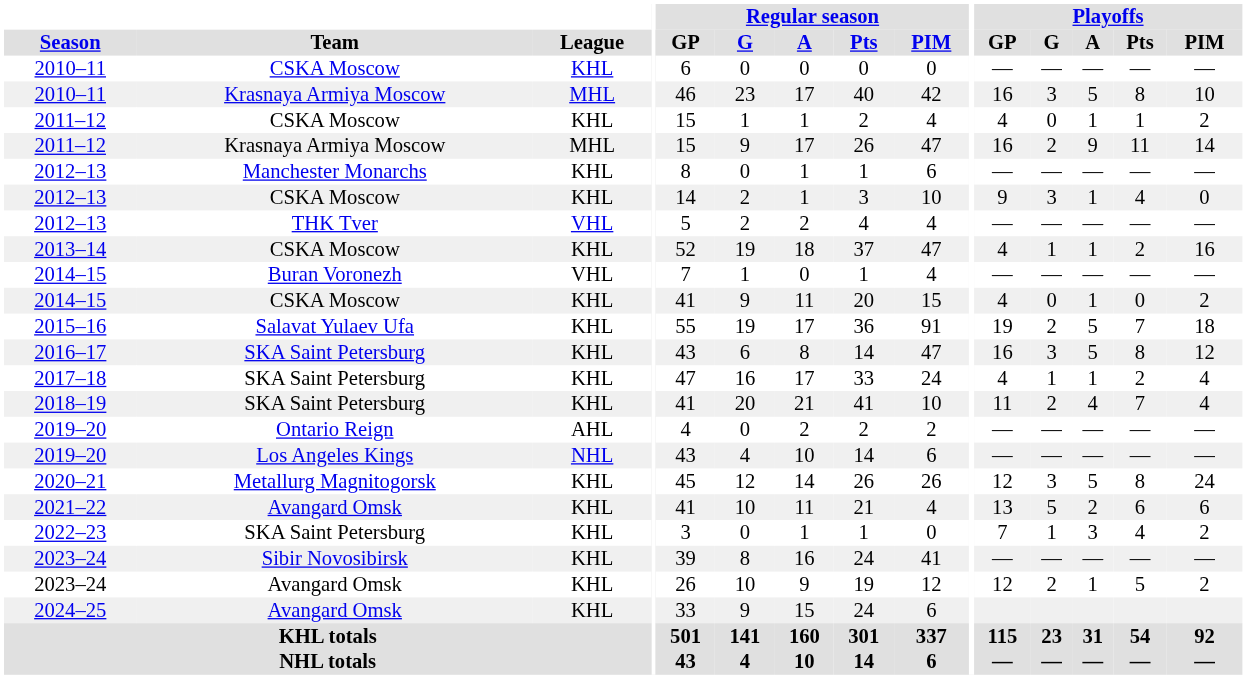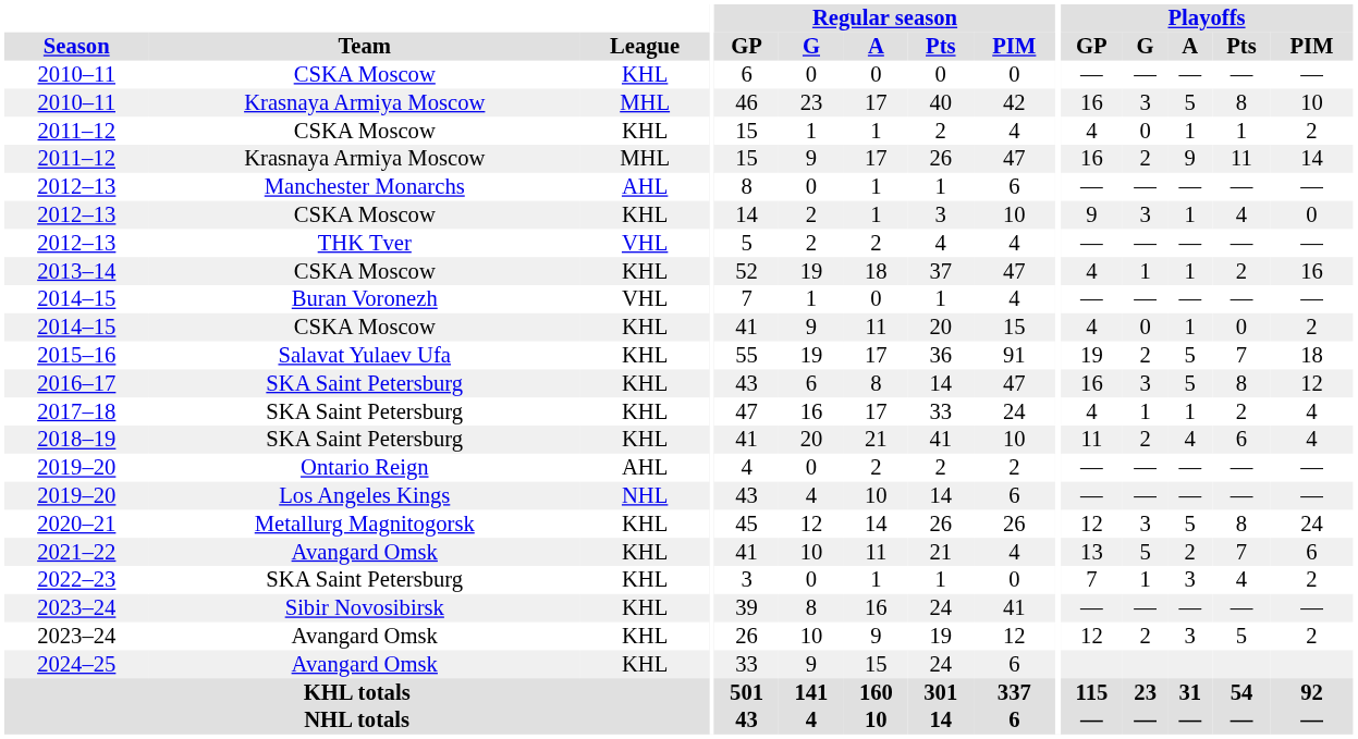 <table border="0" cellpadding="1" cellspacing="0" style="text-align:center; width:60em">
 <tr bgcolor="#e0e0e0">
 <th colspan="3" bgcolor="#ffffff"></th>
 <th rowspan="100" bgcolor="#ffffff"></th>
 <th colspan="5"><a href='#'>Regular season</a></th>
 <th rowspan="100" bgcolor="#ffffff"></th>
 <th colspan="5"><a href='#'>Playoffs</a></th>
 </tr>
 <tr bgcolor="#e0e0e0">
 <th><a href='#'>Season</a></th>
 <th>Team</th>
 <th>League</th>
 <th>GP</th>
 <th><a href='#'>G</a></th>
 <th><a href='#'>A</a></th>
 <th><a href='#'>Pts</a></th>
 <th><a href='#'>PIM</a></th>
 <th>GP</th>
 <th>G</th>
 <th>A</th>
 <th>Pts</th>
 <th>PIM</th>
 </tr>
 <tr>
 <td><a href='#'>2010–11</a></td>
 <td><a href='#'>CSKA Moscow</a></td>
 <td><a href='#'>KHL</a></td>
 <td>6</td>
 <td>0</td>
 <td>0</td>
 <td>0</td>
 <td>0</td>
 <td>—</td>
 <td>—</td>
 <td>—</td>
 <td>—</td>
 <td>—</td>
 </tr>
 <tr bgcolor="#f0f0f0">
 <td><a href='#'>2010–11</a></td>
 <td><a href='#'>Krasnaya Armiya Moscow</a></td>
 <td><a href='#'>MHL</a></td>
 <td>46</td>
 <td>23</td>
 <td>17</td>
 <td>40</td>
 <td>42</td>
 <td>16</td>
 <td>3</td>
 <td>5</td>
 <td>8</td>
 <td>10</td>
 </tr>
 <tr>
 <td><a href='#'>2011–12</a></td>
 <td>CSKA Moscow</td>
 <td>KHL</td>
 <td>15</td>
 <td>1</td>
 <td>1</td>
 <td>2</td>
 <td>4</td>
 <td>4</td>
 <td>0</td>
 <td>1</td>
 <td>1</td>
 <td>2</td>
 </tr>
 <tr bgcolor="#f0f0f0">
 <td><a href='#'>2011–12</a></td>
 <td>Krasnaya Armiya Moscow</td>
 <td>MHL</td>
 <td>15</td>
 <td>9</td>
 <td>17</td>
 <td>26</td>
 <td>47</td>
 <td>16</td>
 <td>2</td>
 <td>9</td>
 <td>11</td>
 <td>14</td>
 </tr>
 <tr>
 <td><a href='#'>2012–13</a></td>
 <td><a href='#'>Manchester Monarchs</a></td>
-<td>KHL</td>
+<td><a href='#'>AHL</a></td>
 <td>8</td>
 <td>0</td>
 <td>1</td>
 <td>1</td>
 <td>6</td>
 <td>—</td>
 <td>—</td>
 <td>—</td>
 <td>—</td>
 <td>—</td>
 </tr>
 <tr bgcolor="#f0f0f0">
 <td><a href='#'>2012–13</a></td>
 <td>CSKA Moscow</td>
 <td>KHL</td>
 <td>14</td>
 <td>2</td>
 <td>1</td>
 <td>3</td>
 <td>10</td>
 <td>9</td>
 <td>3</td>
 <td>1</td>
 <td>4</td>
 <td>0</td>
 </tr>
 <tr>
 <td><a href='#'>2012–13</a></td>
 <td><a href='#'>THK Tver</a></td>
 <td><a href='#'>VHL</a></td>
 <td>5</td>
 <td>2</td>
 <td>2</td>
 <td>4</td>
 <td>4</td>
 <td>—</td>
 <td>—</td>
 <td>—</td>
 <td>—</td>
 <td>—</td>
 </tr>
 <tr bgcolor="#f0f0f0">
 <td><a href='#'>2013–14</a></td>
 <td>CSKA Moscow</td>
 <td>KHL</td>
 <td>52</td>
 <td>19</td>
 <td>18</td>
 <td>37</td>
 <td>47</td>
 <td>4</td>
 <td>1</td>
 <td>1</td>
 <td>2</td>
 <td>16</td>
 </tr>
 <tr>
 <td><a href='#'>2014–15</a></td>
 <td><a href='#'>Buran Voronezh</a></td>
 <td>VHL</td>
 <td>7</td>
 <td>1</td>
 <td>0</td>
 <td>1</td>
 <td>4</td>
 <td>—</td>
 <td>—</td>
 <td>—</td>
 <td>—</td>
 <td>—</td>
 </tr>
 <tr bgcolor="#f0f0f0">
 <td><a href='#'>2014–15</a></td>
 <td>CSKA Moscow</td>
 <td>KHL</td>
 <td>41</td>
 <td>9</td>
 <td>11</td>
 <td>20</td>
 <td>15</td>
 <td>4</td>
 <td>0</td>
 <td>1</td>
 <td>0</td>
 <td>2</td>
 </tr>
 <tr>
 <td><a href='#'>2015–16</a></td>
 <td><a href='#'>Salavat Yulaev Ufa</a></td>
 <td>KHL</td>
 <td>55</td>
 <td>19</td>
 <td>17</td>
 <td>36</td>
 <td>91</td>
 <td>19</td>
 <td>2</td>
 <td>5</td>
 <td>7</td>
 <td>18</td>
 </tr>
 <tr bgcolor="#f0f0f0">
 <td><a href='#'>2016–17</a></td>
 <td><a href='#'>SKA Saint Petersburg</a></td>
 <td>KHL</td>
 <td>43</td>
 <td>6</td>
 <td>8</td>
 <td>14</td>
 <td>47</td>
 <td>16</td>
 <td>3</td>
 <td>5</td>
 <td>8</td>
 <td>12</td>
 </tr>
 <tr>
 <td><a href='#'>2017–18</a></td>
 <td>SKA Saint Petersburg</td>
 <td>KHL</td>
 <td>47</td>
 <td>16</td>
 <td>17</td>
 <td>33</td>
 <td>24</td>
 <td>4</td>
 <td>1</td>
 <td>1</td>
 <td>2</td>
 <td>4</td>
 </tr>
 <tr bgcolor="#f0f0f0">
 <td><a href='#'>2018–19</a></td>
 <td>SKA Saint Petersburg</td>
 <td>KHL</td>
 <td>41</td>
 <td>20</td>
 <td>21</td>
 <td>41</td>
 <td>10</td>
 <td>11</td>
 <td>2</td>
 <td>4</td>
-<td>7</td>
+<td>6</td>
 <td>4</td>
 </tr>
 <tr>
 <td><a href='#'>2019–20</a></td>
 <td><a href='#'>Ontario Reign</a></td>
 <td>AHL</td>
 <td>4</td>
 <td>0</td>
 <td>2</td>
 <td>2</td>
 <td>2</td>
 <td>—</td>
 <td>—</td>
 <td>—</td>
 <td>—</td>
 <td>—</td>
 </tr>
 <tr bgcolor="#f0f0f0">
 <td><a href='#'>2019–20</a></td>
 <td><a href='#'>Los Angeles Kings</a></td>
 <td><a href='#'>NHL</a></td>
 <td>43</td>
 <td>4</td>
 <td>10</td>
 <td>14</td>
 <td>6</td>
 <td>—</td>
 <td>—</td>
 <td>—</td>
 <td>—</td>
 <td>—</td>
 </tr>
 <tr>
 <td><a href='#'>2020–21</a></td>
 <td><a href='#'>Metallurg Magnitogorsk</a></td>
 <td>KHL</td>
 <td>45</td>
 <td>12</td>
 <td>14</td>
 <td>26</td>
 <td>26</td>
 <td>12</td>
 <td>3</td>
 <td>5</td>
 <td>8</td>
 <td>24</td>
 </tr>
 <tr bgcolor="#f0f0f0">
 <td><a href='#'>2021–22</a></td>
 <td><a href='#'>Avangard Omsk</a></td>
 <td>KHL</td>
 <td>41</td>
 <td>10</td>
 <td>11</td>
 <td>21</td>
 <td>4</td>
 <td>13</td>
 <td>5</td>
 <td>2</td>
-<td>6</td>
+<td>7</td>
 <td>6</td>
 </tr>
 <tr>
 <td><a href='#'>2022–23</a></td>
 <td>SKA Saint Petersburg</td>
 <td>KHL</td>
 <td>3</td>
 <td>0</td>
 <td>1</td>
 <td>1</td>
 <td>0</td>
 <td>7</td>
 <td>1</td>
 <td>3</td>
 <td>4</td>
 <td>2</td>
 </tr>
 <tr bgcolor="#f0f0f0">
 <td><a href='#'>2023–24</a></td>
 <td><a href='#'>Sibir Novosibirsk</a></td>
 <td>KHL</td>
 <td>39</td>
 <td>8</td>
 <td>16</td>
 <td>24</td>
 <td>41</td>
 <td>—</td>
 <td>—</td>
 <td>—</td>
 <td>—</td>
 <td>—</td>
 </tr>
 <tr>
 <td>2023–24</td>
 <td>Avangard Omsk</td>
 <td>KHL</td>
 <td>26</td>
 <td>10</td>
 <td>9</td>
 <td>19</td>
 <td>12</td>
 <td>12</td>
 <td>2</td>
-<td>1</td>
+<td>3</td>
 <td>5</td>
 <td>2</td>
 </tr>
 <tr bgcolor="#f0f0f0">
 <td><a href='#'>2024–25</a></td>
 <td><a href='#'>Avangard Omsk</a></td>
 <td>KHL</td>
 <td>33</td>
 <td>9</td>
 <td>15</td>
 <td>24</td>
 <td>6</td>
 <td></td>
 <th></th>
 <td></td>
 <td></td>
 <td></td>
 </tr>
 <tr bgcolor="#e0e0e0">
 <th colspan="3">KHL totals</th>
 <th>501</th>
 <th>141</th>
 <th>160</th>
 <th>301</th>
 <th>337</th>
 <th>115</th>
 <th>23</th>
 <th>31</th>
 <th>54</th>
 <th>92</th>
 </tr>
 <tr bgcolor="#e0e0e0">
 <th colspan="3">NHL totals</th>
 <th>43</th>
 <th>4</th>
 <th>10</th>
 <th>14</th>
 <th>6</th>
 <th>—</th>
 <th>—</th>
 <th>—</th>
 <th>—</th>
 <th>—</th>
 </tr>
 </table>
